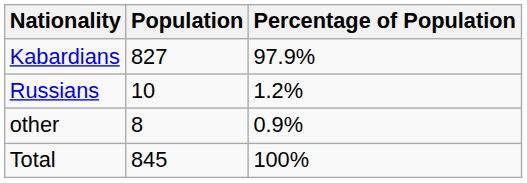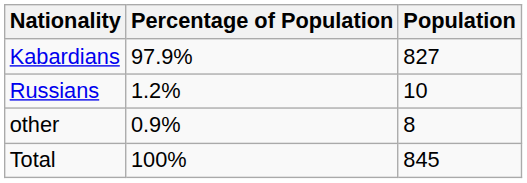 <table class="wikitable">
 <tr>
 <th>Nationality</th>
+<th>Percentage of Population</th>
 <th>Population</th>
-<th>Percentage of Population</th>
 </tr>
 <tr>
 <td><a href='#'>Kabardians</a></td>
+<td>97.9%</td>
 <td>827</td>
-<td>97.9%</td>
 </tr>
 <tr>
 <td><a href='#'>Russians</a></td>
+<td>1.2%</td>
 <td>10</td>
-<td>1.2%</td>
 </tr>
 <tr>
 <td>other</td>
+<td>0.9%</td>
 <td>8</td>
-<td>0.9%</td>
 </tr>
 <tr>
 <td>Total</td>
+<td>100%</td>
 <td>845</td>
-<td>100%</td>
 </tr>
 </table>
